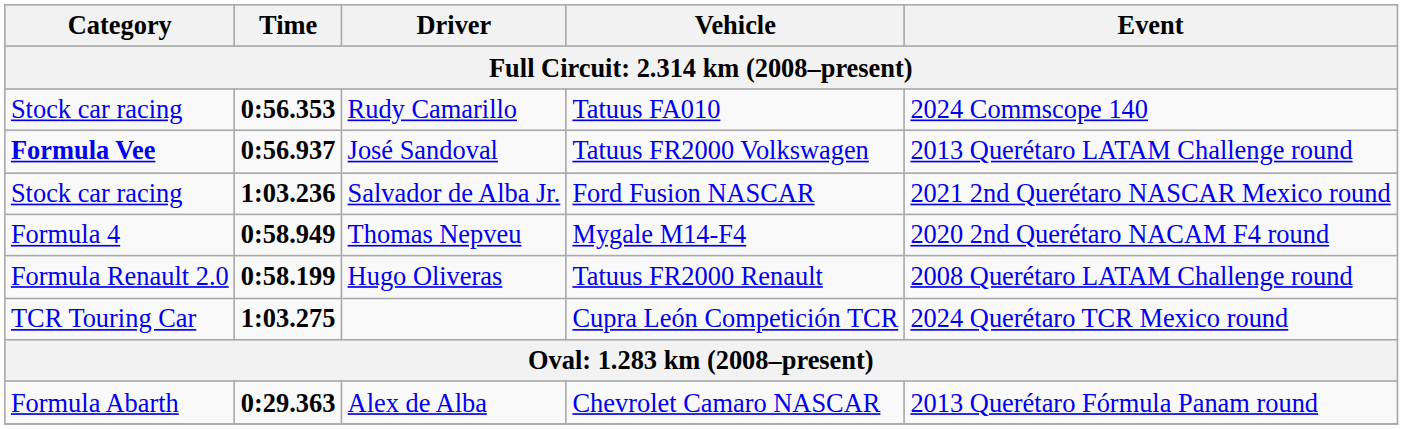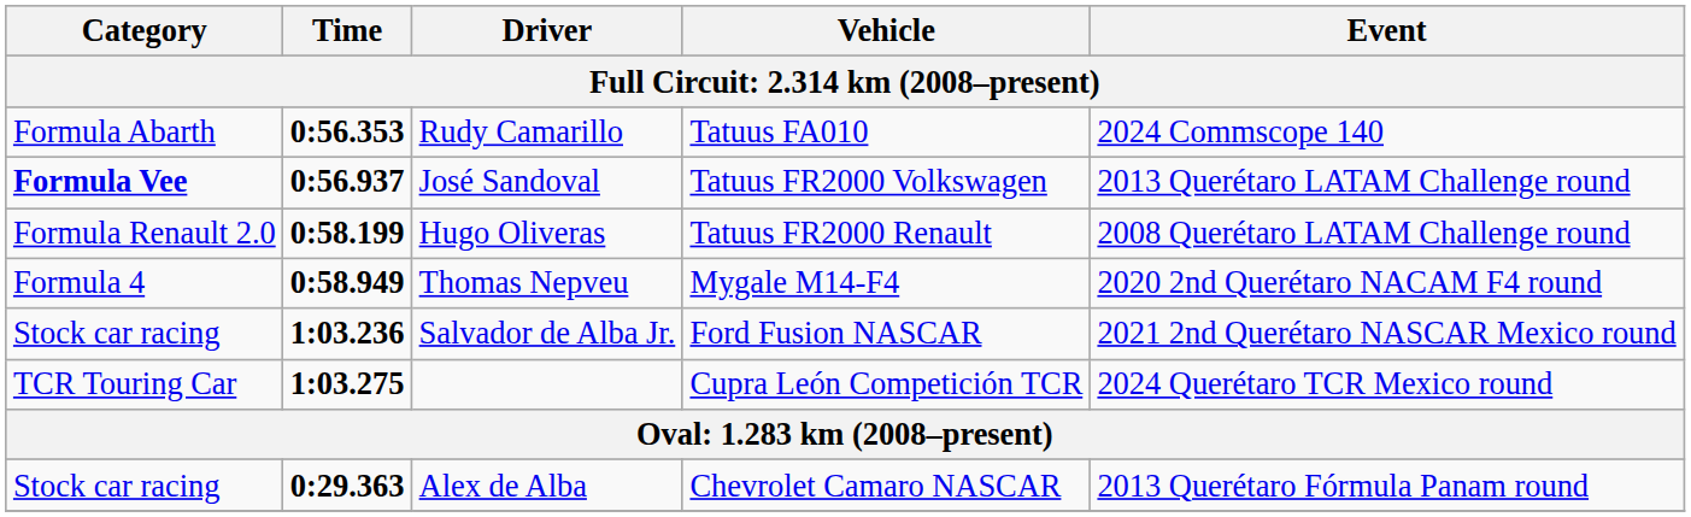 <table class="wikitable">
 <tr>
 <th>Category</th>
 <th>Time</th>
 <th>Driver</th>
 <th>Vehicle</th>
 <th>Event</th>
 </tr>
 <tr>
 <th colspan=5>Full Circuit: 2.314 km (2008–present)</th>
 </tr>
 <tr>
-<td><a href='#'>Stock car racing</a></td>
+<td><a href='#'>Formula Abarth</a></td>
 <td><strong>0:56.353</strong></td>
 <td><a href='#'>Rudy Camarillo</a></td>
 <td><a href='#'>Tatuus FA010</a></td>
 <td><a href='#'>2024 Commscope 140</a></td>
 </tr>
 <tr>
 <td><strong><a href='#'>Formula Vee</a></strong></td>
 <td><strong>0:56.937</strong></td>
 <td><a href='#'>José Sandoval</a></td>
 <td><a href='#'>Tatuus FR2000 Volkswagen</a></td>
 <td><a href='#'>2013 Querétaro LATAM Challenge round</a></td>
 </tr>
 <tr>
-<td><a href='#'>Stock car racing</a></td>
-<td><strong>1:03.236</strong></td>
-<td><a href='#'>Salvador de Alba Jr.</a></td>
-<td><a href='#'>Ford Fusion NASCAR</a></td>
-<td><a href='#'>2021 2nd Querétaro NASCAR Mexico round</a></td>
+<td><a href='#'>Formula Renault 2.0</a></td>
+<td><strong>0:58.199</strong></td>
+<td><a href='#'>Hugo Oliveras</a></td>
+<td><a href='#'>Tatuus FR2000 Renault</a></td>
+<td><a href='#'>2008 Querétaro LATAM Challenge round</a></td>
 </tr>
 <tr>
 <td><a href='#'>Formula 4</a></td>
 <td><strong>0:58.949</strong></td>
 <td><a href='#'>Thomas Nepveu</a></td>
 <td><a href='#'>Mygale M14-F4</a></td>
 <td><a href='#'>2020 2nd Querétaro NACAM F4 round</a></td>
 </tr>
 <tr>
-<td><a href='#'>Formula Renault 2.0</a></td>
-<td><strong>0:58.199</strong></td>
-<td><a href='#'>Hugo Oliveras</a></td>
-<td><a href='#'>Tatuus FR2000 Renault</a></td>
-<td><a href='#'>2008 Querétaro LATAM Challenge round</a></td>
+<td><a href='#'>Stock car racing</a></td>
+<td><strong>1:03.236</strong></td>
+<td><a href='#'>Salvador de Alba Jr.</a></td>
+<td><a href='#'>Ford Fusion NASCAR</a></td>
+<td><a href='#'>2021 2nd Querétaro NASCAR Mexico round</a></td>
 </tr>
 <tr>
 <td><a href='#'>TCR Touring Car</a></td>
 <td><strong>1:03.275</strong></td>
 <td></td>
 <td><a href='#'>Cupra León Competición TCR</a></td>
 <td><a href='#'>2024 Querétaro TCR Mexico round</a></td>
 </tr>
 <tr>
 <th colspan=5>Oval: 1.283 km (2008–present)</th>
 </tr>
 <tr>
-<td><a href='#'>Formula Abarth</a></td>
+<td><a href='#'>Stock car racing</a></td>
 <td><strong>0:29.363</strong></td>
 <td><a href='#'>Alex de Alba</a></td>
 <td><a href='#'>Chevrolet Camaro NASCAR</a></td>
 <td><a href='#'>2013 Querétaro Fórmula Panam round</a></td>
 </tr>
 <tr>
 </tr>
 </table>
